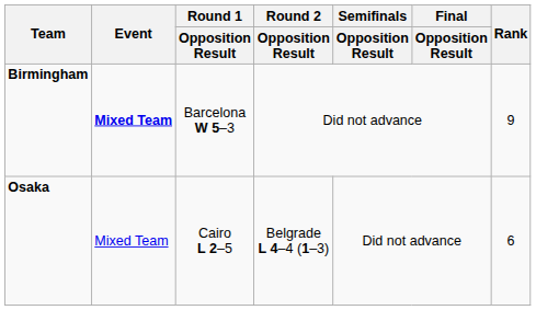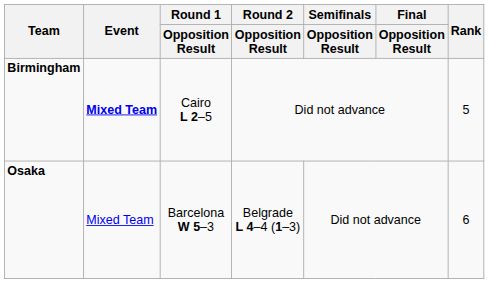 <table class="wikitable" border="1" style="font-size:90%">
 <tr>
 <th rowspan=2>Team</th>
 <th rowspan=2>Event</th>
 <th>Round 1</th>
 <th>Round 2</th>
 <th>Semifinals</th>
 <th>Final</th>
 <th rowspan=2>Rank</th>
 </tr>
 <tr>
 <th>Opposition<br>Result</th>
 <th>Opposition<br>Result</th>
 <th>Opposition<br>Result</th>
 <th>Opposition<br>Result</th>
 </tr>
 <tr>
 <td><strong>Birmingham</strong><br><br><br><br><br><br><br></td>
 <td><strong><a href='#'>Mixed Team</a></strong></td>
-<td align=center>Barcelona <br> <strong>W</strong> <strong>5</strong>–3</td>
+<td align=center>Cairo <br> <strong>L</strong> <strong>2</strong>–5</td>
 <td align=center colspan=3>Did not advance</td>
-<td align=center>9</td>
+<td align=center>5</td>
 </tr>
 <tr>
 <td><strong>Osaka</strong><br><br><br><br><br><br><br><br></td>
 <td><a href='#'>Mixed Team</a></td>
-<td align=center>Cairo <br> <strong>L</strong> <strong>2</strong>–5</td>
+<td align=center>Barcelona <br> <strong>W</strong> <strong>5</strong>–3</td>
 <td align=center>Belgrade <br> <strong>L</strong> <strong>4</strong>–4 (<strong>1</strong>–3)</td>
 <td align=center colspan=2>Did not advance</td>
 <td align=center>6</td>
 </tr>
 </table>
